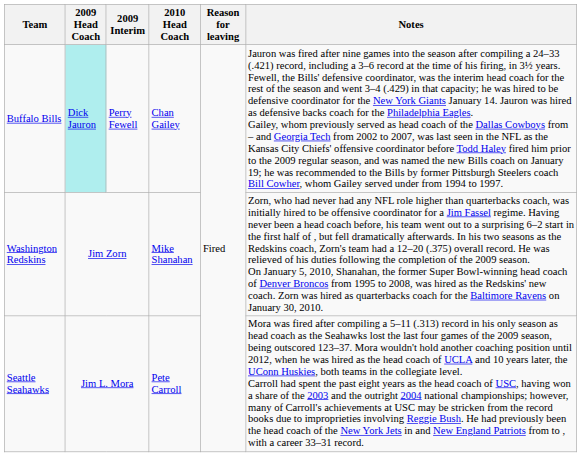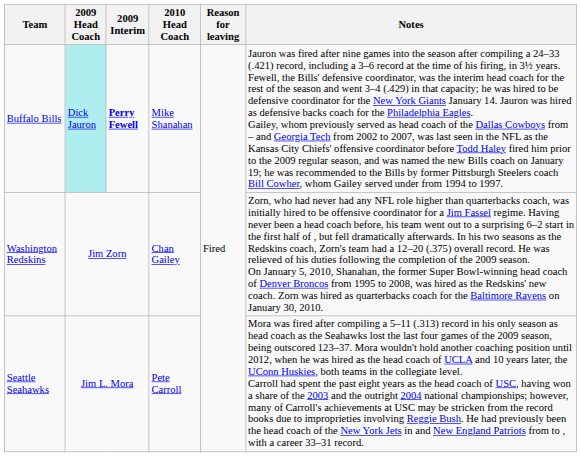 <table class="wikitable">
 <tr>
 <th>Team</th>
 <th>2009 Head Coach</th>
 <th>2009 Interim</th>
 <th>2010 Head Coach</th>
 <th>Reason for leaving</th>
 <th>Notes</th>
 </tr>
 <tr>
 <td><a href='#'>Buffalo Bills</a></td>
 <td style="background: paleturquoise;"><a href='#'>Dick Jauron</a></td>
-<td><a href='#'>Perry Fewell</a></td>
-<td><a href='#'>Chan Gailey</a></td>
+<td><strong><a href='#'>Perry Fewell</a></strong></td>
+<td><a href='#'>Mike Shanahan</a></td>
 <td rowspan="3">Fired</td>
 <td>Jauron was fired after nine games into the  season after compiling a 24–33 (.421) record, including a 3–6 record at the time of his firing, in 3½ years. Fewell, the Bills' defensive coordinator, was the interim head coach for the rest of the season and went 3–4 (.429) in that capacity; he was hired to be defensive coordinator for the <a href='#'>New York Giants</a> January 14. Jauron was hired as defensive backs coach for the <a href='#'>Philadelphia Eagles</a>.<br>Gailey, whom previously served as head coach of the <a href='#'>Dallas Cowboys</a> from – and <a href='#'>Georgia Tech</a> from 2002 to 2007, was last seen in the NFL as the Kansas City Chiefs' offensive coordinator before <a href='#'>Todd Haley</a> fired him prior to the 2009 regular season, and was named the new Bills coach on January 19; he was recommended to the Bills by former Pittsburgh Steelers coach <a href='#'>Bill Cowher</a>, whom Gailey served under from 1994 to 1997.</td>
 </tr>
 <tr>
 <td><a href='#'>Washington Redskins</a></td>
 <td style="text-align:center;" colspan="2"><a href='#'>Jim Zorn</a></td>
-<td><a href='#'>Mike Shanahan</a></td>
+<td><a href='#'>Chan Gailey</a></td>
 <td>Zorn, who had never had any NFL role higher than quarterbacks coach, was initially hired to be offensive coordinator for a <a href='#'>Jim Fassel</a> regime. Having never been a head coach before, his team went out to a surprising 6–2 start in the first half of , but fell dramatically afterwards. In his two seasons as the Redskins coach, Zorn's team had a 12–20 (.375) overall record. He was relieved of his duties following the completion of the 2009 season.<br>On January 5, 2010, Shanahan, the former Super Bowl-winning head coach of <a href='#'>Denver Broncos</a> from 1995 to 2008, was hired as the Redskins' new coach. Zorn was hired as quarterbacks coach for the <a href='#'>Baltimore Ravens</a> on January 30, 2010.</td>
 </tr>
 <tr>
 <td><a href='#'>Seattle Seahawks</a></td>
 <td style="text-align:center;" colspan="2"><a href='#'>Jim L. Mora</a></td>
 <td><a href='#'>Pete Carroll</a></td>
 <td>Mora was fired after compiling a 5–11 (.313) record in his only season as head coach as the Seahawks lost the last four games of the 2009 season, being outscored 123–37. Mora wouldn't hold another coaching position until 2012, when he was hired as the head coach of <a href='#'>UCLA</a> and 10 years later, the <a href='#'>UConn Huskies</a>, both teams in the collegiate level.<br>Carroll had spent the past eight years as the head coach of <a href='#'>USC</a>, having won a share of the <a href='#'>2003</a> and the outright <a href='#'>2004</a> national championships; however, many of Carroll's achievements at USC may be stricken from the record books due to improprieties involving <a href='#'>Reggie Bush</a>. He had previously been the head coach of the <a href='#'>New York Jets</a> in  and <a href='#'>New England Patriots</a> from  to , with a career 33–31 record.</td>
 </tr>
 </table>
